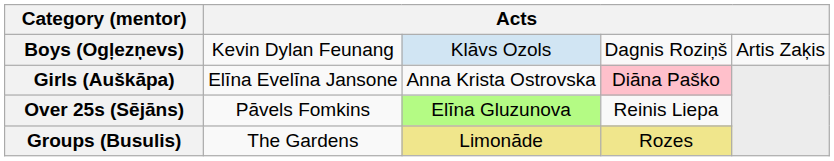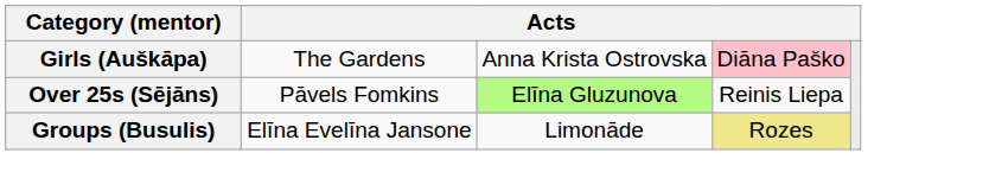 <table class="wikitable" style="text-align:center">
 <tr>
 <th scope="col" style="width:160px;">Category (mentor)</th>
 <th scope="col" colspan="4">Acts</th>
 </tr>
 <tr>
-<th scope="row">Boys (Ogļezņevs)</th>
-<td>Kevin Dylan Feunang</td>
-<td bgcolor="#d1e5f3">Klāvs Ozols</td>
-<td>Dagnis Roziņš</td>
-<td>Artis Zaķis</td>
-</tr>
-<tr>
 <th scope="row">Girls (Auškāpa)</th>
-<td>Elīna Evelīna Jansone</td>
+<td>The Gardens</td>
 <td>Anna Krista Ostrovska</td>
 <td bgcolor="pink">Diāna Paško</td>
 <td rowspan=3 bgcolor="ececec"></td>
 </tr>
 <tr>
 <th scope="row">Over 25s (Sējāns)</th>
 <td>Pāvels Fomkins</td>
 <td bgcolor="#b4fb84">Elīna Gluzunova</td>
 <td>Reinis Liepa</td>
 </tr>
 <tr>
 <th scope="row">Groups (Busulis)</th>
-<td>The Gardens</td>
-<td style="background: khaki;">Limonāde</td>
+<td>Elīna Evelīna Jansone</td>
+<td>Limonāde</td>
 <td style="background: khaki;">Rozes</td>
 </tr>
 </table>
